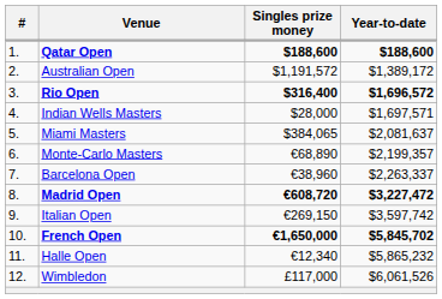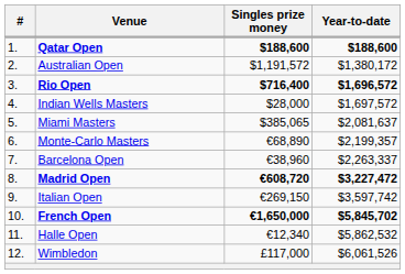 <table class="wikitable" style="font-size:90%">
 <tr>
 <th style="width:30px;">#</th>
 <th style="width:222px;">Venue</th>
 <th style="width:100px;">Singles prize money</th>
 <th style="width:100px;">Year-to-date</th>
 </tr>
 <tr style="text-align:center; border-bottom:3px solid darkgrey">
 </tr>
 <tr>
 <td>1.</td>
 <td><strong><a href='#'>Qatar Open</a></strong></td>
 <td style="text-align:right;"><strong>$188,600</strong></td>
 <td style="text-align:right;"><strong>$188,600</strong></td>
 </tr>
 <tr>
 <td>2.</td>
 <td><a href='#'>Australian Open</a></td>
 <td style="text-align:right;">$1,191,572</td>
-<td style="text-align:right;">$1,389,172</td>
+<td style="text-align:right;">$1,380,172</td>
 </tr>
 <tr>
 <td>3.</td>
 <td><strong><a href='#'>Rio Open</a></strong></td>
-<td style="text-align:right;"><strong>$316,400</strong></td>
+<td style="text-align:right;"><strong>$716,400</strong></td>
 <td style="text-align:right;"><strong>$1,696,572</strong></td>
 </tr>
 <tr>
 <td>4.</td>
 <td><a href='#'>Indian Wells Masters</a></td>
 <td style="text-align:right;">$28,000</td>
-<td style="text-align:right;">$1,697,571</td>
+<td style="text-align:right;">$1,697,572</td>
 </tr>
 <tr>
 <td>5.</td>
 <td><a href='#'>Miami Masters</a></td>
-<td style="text-align:right;">$384,065</td>
+<td style="text-align:right;">$385,065</td>
 <td style="text-align:right;">$2,081,637</td>
 </tr>
 <tr>
 <td>6.</td>
 <td><a href='#'>Monte-Carlo Masters</a></td>
 <td style="text-align:right;">€68,890</td>
 <td style="text-align:right;">$2,199,357</td>
 </tr>
 <tr>
 <td>7.</td>
 <td><a href='#'>Barcelona Open</a></td>
 <td style="text-align:right;">€38,960</td>
 <td style="text-align:right;">$2,263,337</td>
 </tr>
 <tr>
 <td>8.</td>
 <td><strong><a href='#'>Madrid Open</a></strong></td>
 <td style="text-align:right;"><strong> €608,720</strong></td>
 <td style="text-align:right;"><strong> $3,227,472</strong></td>
 </tr>
 <tr>
 <td>9.</td>
 <td><a href='#'>Italian Open</a></td>
 <td style="text-align:right;">€269,150</td>
 <td style="text-align:right;">$3,597,742</td>
 </tr>
 <tr>
 <td>10.</td>
 <td><strong><a href='#'>French Open</a></strong></td>
 <td style="text-align:right;"><strong> €1,650,000</strong></td>
 <td style="text-align:right;"><strong> $5,845,702</strong></td>
 </tr>
 <tr>
 <td>11.</td>
 <td><a href='#'>Halle Open</a></td>
 <td style="text-align:right;">€12,340</td>
-<td style="text-align:right;">$5,865,232</td>
+<td style="text-align:right;">$5,862,532</td>
 </tr>
 <tr>
 <td>12.</td>
 <td><a href='#'>Wimbledon</a></td>
 <td style="text-align:right;">£117,000</td>
 <td style="text-align:right;">$6,061,526</td>
 </tr>
 <tr>
 <th colspan=9></th>
 </tr>
 </table>
